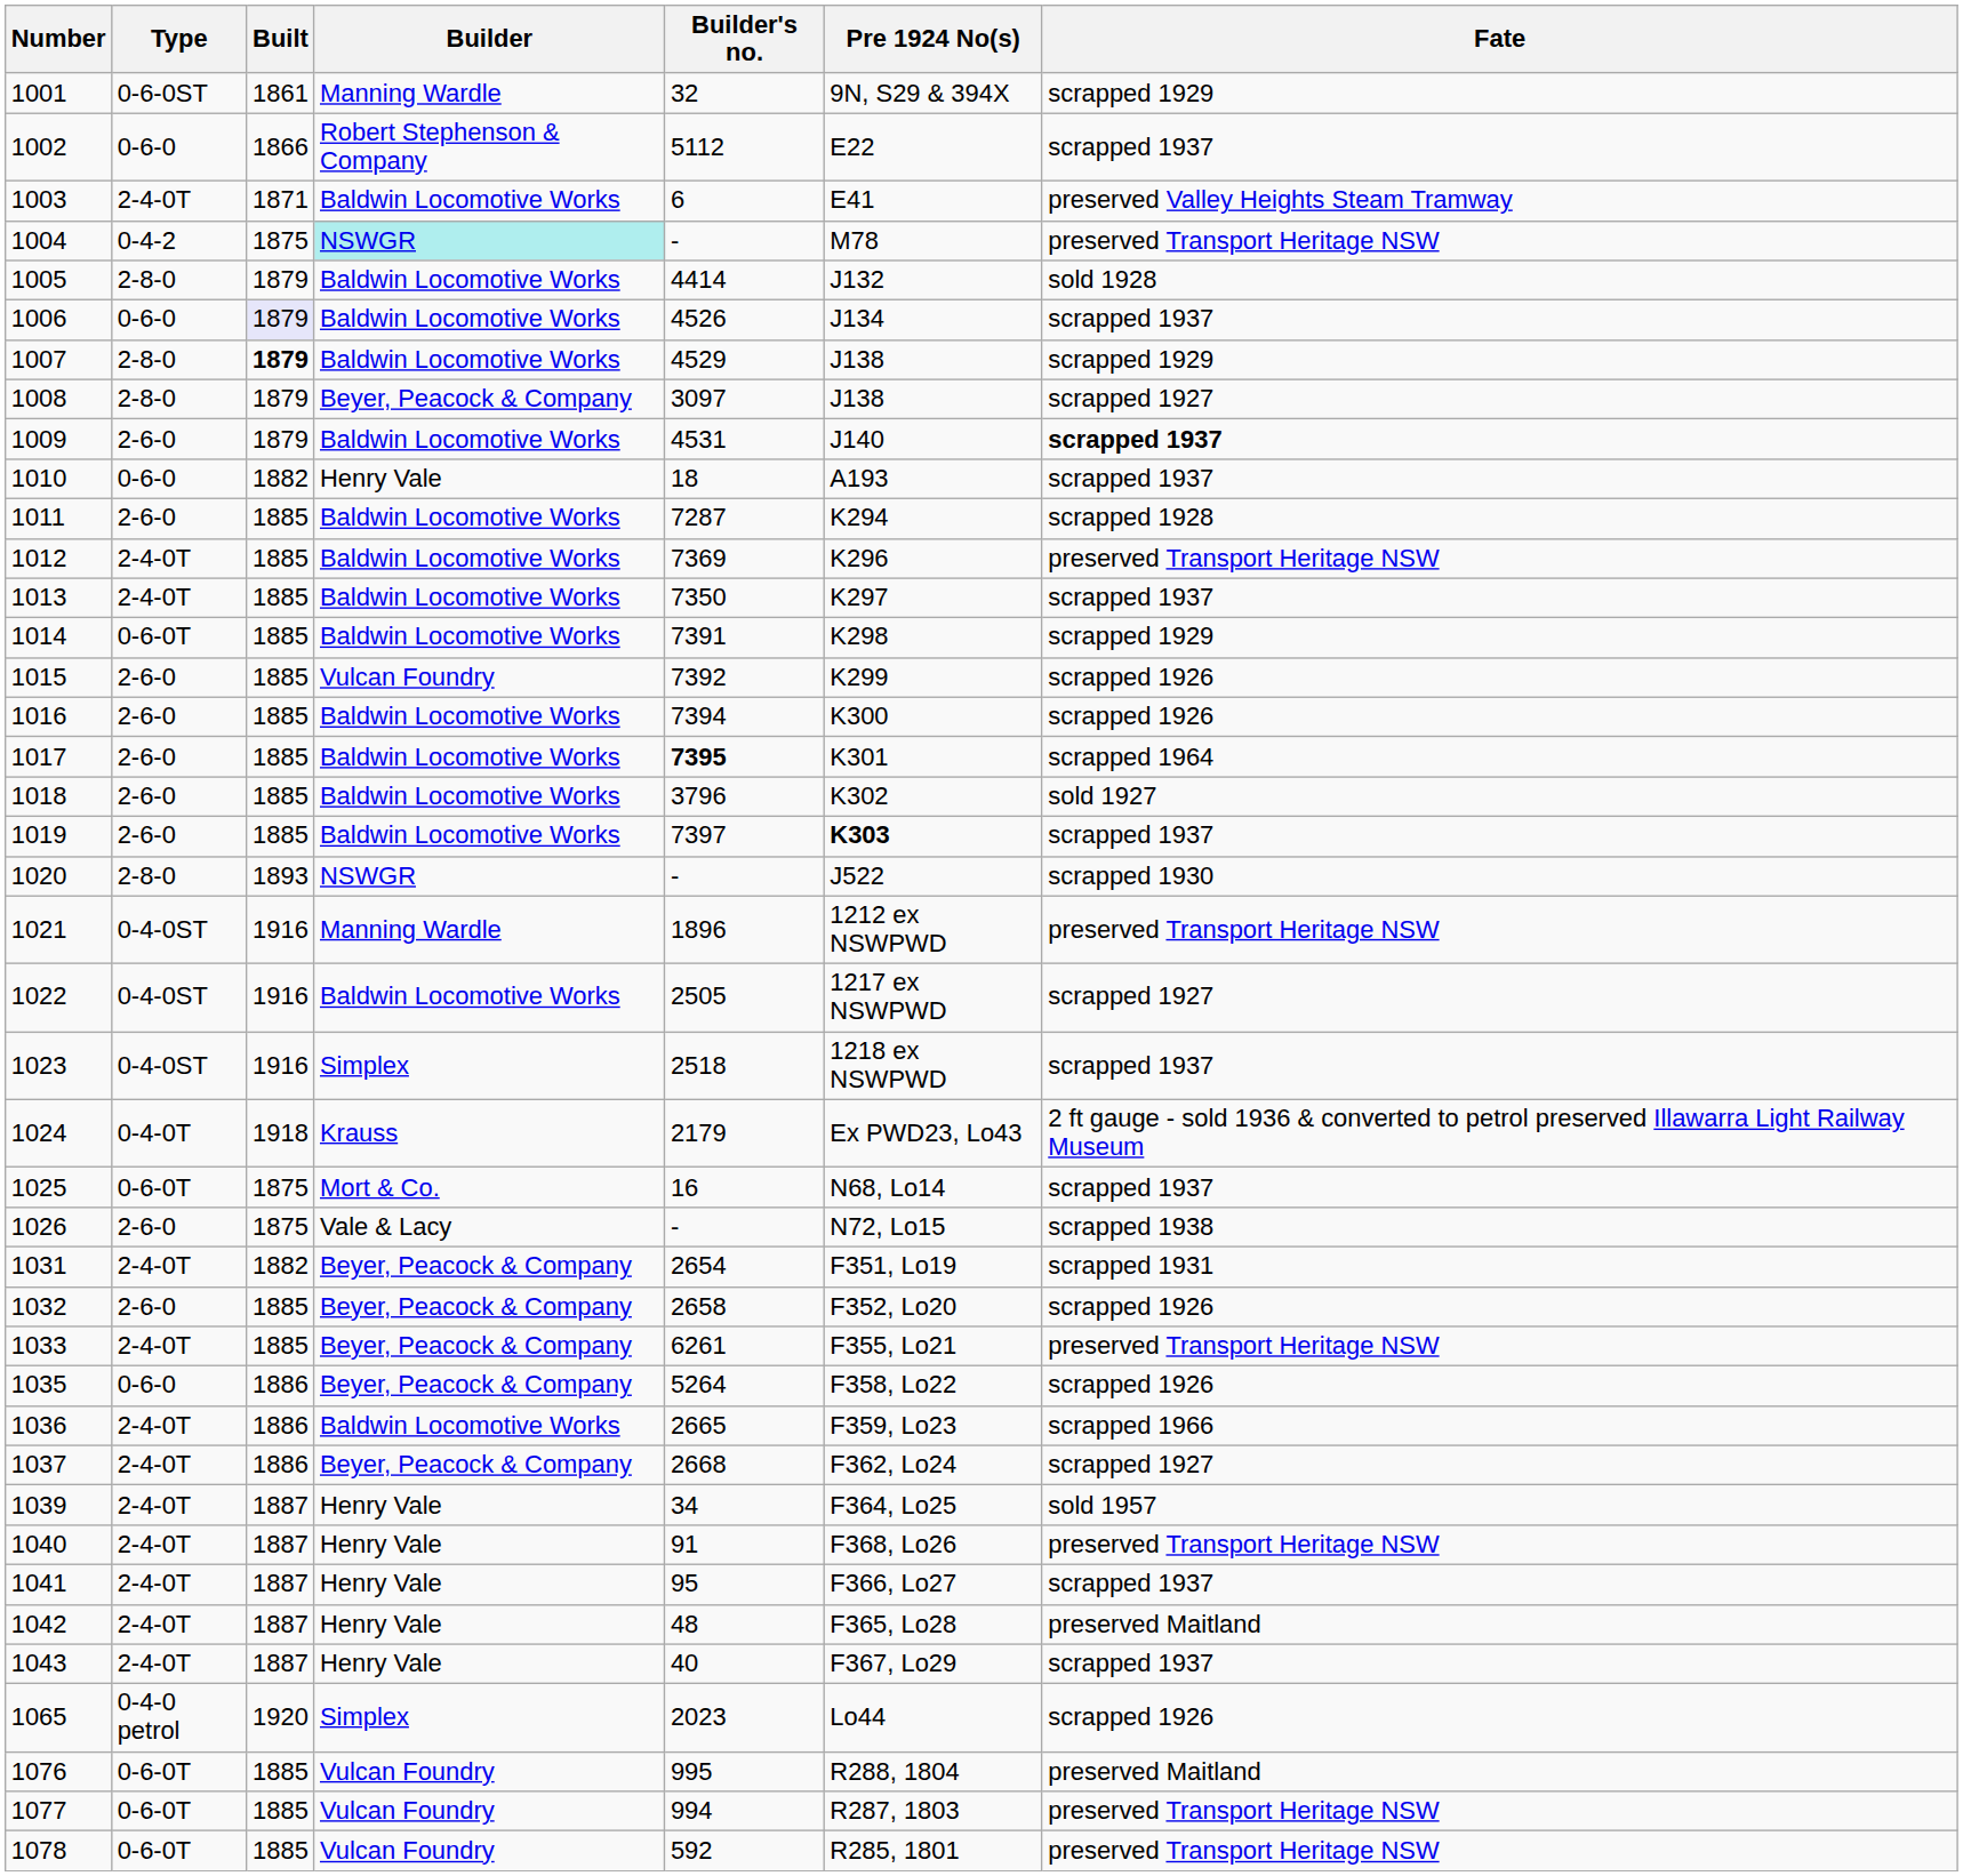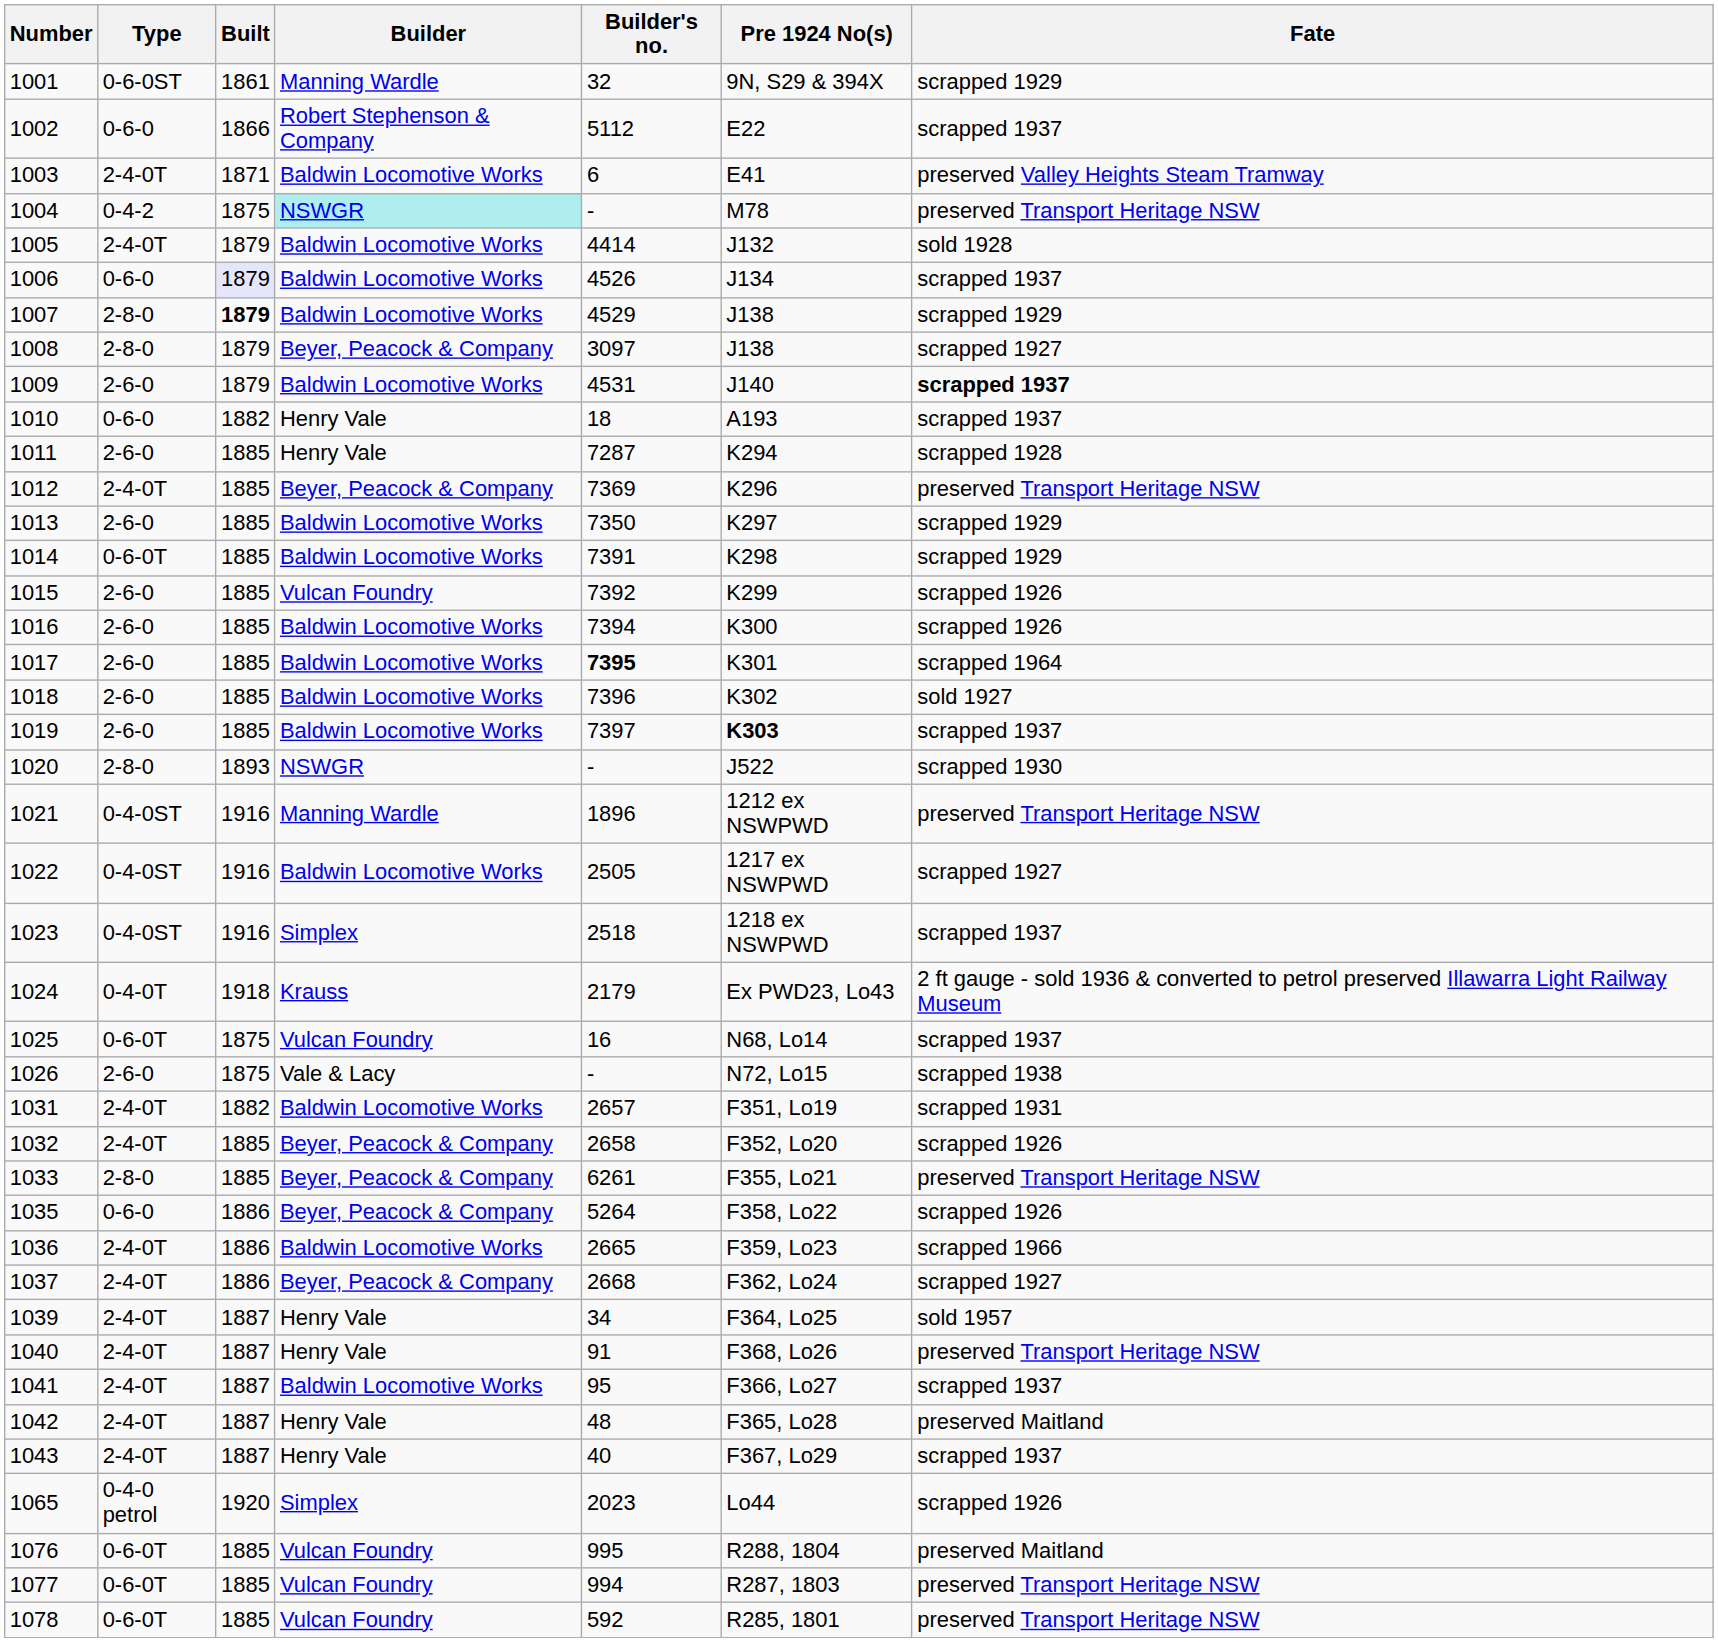 <table class="wikitable">
 <tr>
 <th>Number</th>
 <th>Type</th>
 <th>Built</th>
 <th>Builder</th>
 <th>Builder's no.</th>
 <th>Pre 1924 No(s)</th>
 <th>Fate</th>
 </tr>
 <tr>
 <td>1001</td>
 <td>0-6-0ST</td>
 <td>1861</td>
 <td><a href='#'>Manning Wardle</a></td>
 <td>32</td>
 <td>9N, S29 & 394X</td>
 <td>scrapped 1929</td>
 </tr>
 <tr>
 <td>1002</td>
 <td>0-6-0</td>
 <td>1866</td>
 <td><a href='#'>Robert Stephenson & Company</a></td>
 <td>5112</td>
 <td>E22</td>
 <td>scrapped 1937</td>
 </tr>
 <tr>
 <td>1003</td>
 <td>2-4-0T</td>
 <td>1871</td>
 <td><a href='#'>Baldwin Locomotive Works</a></td>
 <td>6</td>
 <td>E41</td>
 <td>preserved <a href='#'>Valley Heights Steam Tramway</a></td>
 </tr>
 <tr>
 <td>1004</td>
 <td>0-4-2</td>
 <td>1875</td>
 <td style="background: paleturquoise;"><a href='#'>NSWGR</a></td>
 <td>-</td>
 <td>M78</td>
 <td>preserved <a href='#'>Transport Heritage NSW</a></td>
 </tr>
 <tr>
 <td>1005</td>
-<td>2-8-0</td>
+<td>2-4-0T</td>
 <td>1879</td>
 <td><a href='#'>Baldwin Locomotive Works</a></td>
 <td>4414</td>
 <td>J132</td>
 <td>sold 1928</td>
 </tr>
 <tr>
 <td>1006</td>
 <td>0-6-0</td>
 <td style="background: lavender;">1879</td>
 <td><a href='#'>Baldwin Locomotive Works</a></td>
 <td>4526</td>
 <td>J134</td>
 <td>scrapped 1937</td>
 </tr>
 <tr>
 <td>1007</td>
 <td>2-8-0</td>
 <td><strong>1879</strong></td>
 <td><a href='#'>Baldwin Locomotive Works</a></td>
 <td>4529</td>
 <td>J138</td>
 <td>scrapped 1929</td>
 </tr>
 <tr>
 <td>1008</td>
 <td>2-8-0</td>
 <td>1879</td>
 <td><a href='#'>Beyer, Peacock & Company</a></td>
 <td>3097</td>
 <td>J138</td>
 <td>scrapped 1927</td>
 </tr>
 <tr>
 <td>1009</td>
 <td>2-6-0</td>
 <td>1879</td>
 <td><a href='#'>Baldwin Locomotive Works</a></td>
 <td>4531</td>
 <td>J140</td>
 <td><strong>scrapped 1937</strong></td>
 </tr>
 <tr>
 <td>1010</td>
 <td>0-6-0</td>
 <td>1882</td>
 <td>Henry Vale</td>
 <td>18</td>
 <td>A193</td>
 <td>scrapped 1937</td>
 </tr>
 <tr>
 <td>1011</td>
 <td>2-6-0</td>
 <td>1885</td>
-<td><a href='#'>Baldwin Locomotive Works</a></td>
+<td>Henry Vale</td>
 <td>7287</td>
 <td>K294</td>
 <td>scrapped 1928</td>
 </tr>
 <tr>
 <td>1012</td>
 <td>2-4-0T</td>
 <td>1885</td>
-<td><a href='#'>Baldwin Locomotive Works</a></td>
+<td><a href='#'>Beyer, Peacock & Company</a></td>
 <td>7369</td>
 <td>K296</td>
 <td>preserved <a href='#'>Transport Heritage NSW</a></td>
 </tr>
 <tr>
 <td>1013</td>
-<td>2-4-0T</td>
+<td>2-6-0</td>
 <td>1885</td>
 <td><a href='#'>Baldwin Locomotive Works</a></td>
 <td>7350</td>
 <td>K297</td>
-<td>scrapped 1937</td>
+<td>scrapped 1929</td>
 </tr>
 <tr>
 <td>1014</td>
 <td>0-6-0T</td>
 <td>1885</td>
 <td><a href='#'>Baldwin Locomotive Works</a></td>
 <td>7391</td>
 <td>K298</td>
 <td>scrapped 1929</td>
 </tr>
 <tr>
 <td>1015</td>
 <td>2-6-0</td>
 <td>1885</td>
 <td><a href='#'>Vulcan Foundry</a></td>
 <td>7392</td>
 <td>K299</td>
 <td>scrapped 1926</td>
 </tr>
 <tr>
 <td>1016</td>
 <td>2-6-0</td>
 <td>1885</td>
 <td><a href='#'>Baldwin Locomotive Works</a></td>
 <td>7394</td>
 <td>K300</td>
 <td>scrapped 1926</td>
 </tr>
 <tr>
 <td>1017</td>
 <td>2-6-0</td>
 <td>1885</td>
 <td><a href='#'>Baldwin Locomotive Works</a></td>
 <td><strong>7395</strong></td>
 <td>K301</td>
 <td>scrapped 1964</td>
 </tr>
 <tr>
 <td>1018</td>
 <td>2-6-0</td>
 <td>1885</td>
 <td><a href='#'>Baldwin Locomotive Works</a></td>
-<td>3796</td>
+<td>7396</td>
 <td>K302</td>
 <td>sold 1927</td>
 </tr>
 <tr>
 <td>1019</td>
 <td>2-6-0</td>
 <td>1885</td>
 <td><a href='#'>Baldwin Locomotive Works</a></td>
 <td>7397</td>
 <td><strong>K303</strong></td>
 <td>scrapped 1937</td>
 </tr>
 <tr>
 <td>1020</td>
 <td>2-8-0</td>
 <td>1893</td>
 <td><a href='#'>NSWGR</a></td>
 <td>-</td>
 <td>J522</td>
 <td>scrapped 1930</td>
 </tr>
 <tr>
 <td>1021</td>
 <td>0-4-0ST</td>
 <td>1916</td>
 <td><a href='#'>Manning Wardle</a></td>
 <td>1896</td>
 <td>1212 ex NSWPWD</td>
 <td>preserved <a href='#'>Transport Heritage NSW</a></td>
 </tr>
 <tr>
 <td>1022</td>
 <td>0-4-0ST</td>
 <td>1916</td>
 <td><a href='#'>Baldwin Locomotive Works</a></td>
 <td>2505</td>
 <td>1217 ex NSWPWD</td>
 <td>scrapped 1927</td>
 </tr>
 <tr>
 <td>1023</td>
 <td>0-4-0ST</td>
 <td>1916</td>
 <td><a href='#'>Simplex</a></td>
 <td>2518</td>
 <td>1218 ex NSWPWD</td>
 <td>scrapped 1937</td>
 </tr>
 <tr>
 <td>1024</td>
 <td>0-4-0T</td>
 <td>1918</td>
 <td><a href='#'>Krauss</a></td>
 <td>2179</td>
 <td>Ex PWD23, Lo43</td>
 <td>2 ft gauge - sold 1936 & converted to petrol preserved <a href='#'>Illawarra Light Railway Museum</a></td>
 </tr>
 <tr>
 <td>1025</td>
 <td>0-6-0T</td>
 <td>1875</td>
-<td><a href='#'>Mort & Co.</a></td>
+<td><a href='#'>Vulcan Foundry</a></td>
 <td>16</td>
 <td>N68, Lo14</td>
 <td>scrapped 1937</td>
 </tr>
 <tr>
 <td>1026</td>
 <td>2-6-0</td>
 <td>1875</td>
 <td>Vale & Lacy</td>
 <td>-</td>
 <td>N72, Lo15</td>
 <td>scrapped 1938</td>
 </tr>
 <tr>
 <td>1031</td>
 <td>2-4-0T</td>
 <td>1882</td>
-<td><a href='#'>Beyer, Peacock & Company</a></td>
-<td>2654</td>
+<td><a href='#'>Baldwin Locomotive Works</a></td>
+<td>2657</td>
 <td>F351, Lo19</td>
 <td>scrapped 1931</td>
 </tr>
 <tr>
 <td>1032</td>
-<td>2-6-0</td>
+<td>2-4-0T</td>
 <td>1885</td>
 <td><a href='#'>Beyer, Peacock & Company</a></td>
 <td>2658</td>
 <td>F352, Lo20</td>
 <td>scrapped 1926</td>
 </tr>
 <tr>
 <td>1033</td>
-<td>2-4-0T</td>
+<td>2-8-0</td>
 <td>1885</td>
 <td><a href='#'>Beyer, Peacock & Company</a></td>
 <td>6261</td>
 <td>F355, Lo21</td>
 <td>preserved <a href='#'>Transport Heritage NSW</a></td>
 </tr>
 <tr>
 <td>1035</td>
 <td>0-6-0</td>
 <td>1886</td>
 <td><a href='#'>Beyer, Peacock & Company</a></td>
 <td>5264</td>
 <td>F358, Lo22</td>
 <td>scrapped 1926</td>
 </tr>
 <tr>
 <td>1036</td>
 <td>2-4-0T</td>
 <td>1886</td>
 <td><a href='#'>Baldwin Locomotive Works</a></td>
 <td>2665</td>
 <td>F359, Lo23</td>
 <td>scrapped 1966</td>
 </tr>
 <tr>
 <td>1037</td>
 <td>2-4-0T</td>
 <td>1886</td>
 <td><a href='#'>Beyer, Peacock & Company</a></td>
 <td>2668</td>
 <td>F362, Lo24</td>
 <td>scrapped 1927</td>
 </tr>
 <tr>
 <td>1039</td>
 <td>2-4-0T</td>
 <td>1887</td>
 <td>Henry Vale</td>
 <td>34</td>
 <td>F364, Lo25</td>
 <td>sold 1957</td>
 </tr>
 <tr>
 <td>1040</td>
 <td>2-4-0T</td>
 <td>1887</td>
 <td>Henry Vale</td>
 <td>91</td>
 <td>F368, Lo26</td>
 <td>preserved <a href='#'>Transport Heritage NSW</a></td>
 </tr>
 <tr>
 <td>1041</td>
 <td>2-4-0T</td>
 <td>1887</td>
-<td>Henry Vale</td>
+<td><a href='#'>Baldwin Locomotive Works</a></td>
 <td>95</td>
 <td>F366, Lo27</td>
 <td>scrapped 1937</td>
 </tr>
 <tr>
 <td>1042</td>
 <td>2-4-0T</td>
 <td>1887</td>
 <td>Henry Vale</td>
 <td>48</td>
 <td>F365, Lo28</td>
 <td>preserved Maitland</td>
 </tr>
 <tr>
 <td>1043</td>
 <td>2-4-0T</td>
 <td>1887</td>
 <td>Henry Vale</td>
 <td>40</td>
 <td>F367, Lo29</td>
 <td>scrapped 1937</td>
 </tr>
 <tr>
 <td>1065</td>
 <td>0-4-0 petrol</td>
 <td>1920</td>
 <td><a href='#'>Simplex</a></td>
 <td>2023</td>
 <td>Lo44</td>
 <td>scrapped 1926</td>
 </tr>
 <tr>
 <td>1076</td>
 <td>0-6-0T</td>
 <td>1885</td>
 <td><a href='#'>Vulcan Foundry</a></td>
 <td>995</td>
 <td>R288, 1804</td>
 <td>preserved Maitland</td>
 </tr>
 <tr>
 <td>1077</td>
 <td>0-6-0T</td>
 <td>1885</td>
 <td><a href='#'>Vulcan Foundry</a></td>
 <td>994</td>
 <td>R287, 1803</td>
 <td>preserved <a href='#'>Transport Heritage NSW</a></td>
 </tr>
 <tr>
 <td>1078</td>
 <td>0-6-0T</td>
 <td>1885</td>
 <td><a href='#'>Vulcan Foundry</a></td>
 <td>592</td>
 <td>R285, 1801</td>
 <td>preserved <a href='#'>Transport Heritage NSW</a></td>
 </tr>
 </table>
